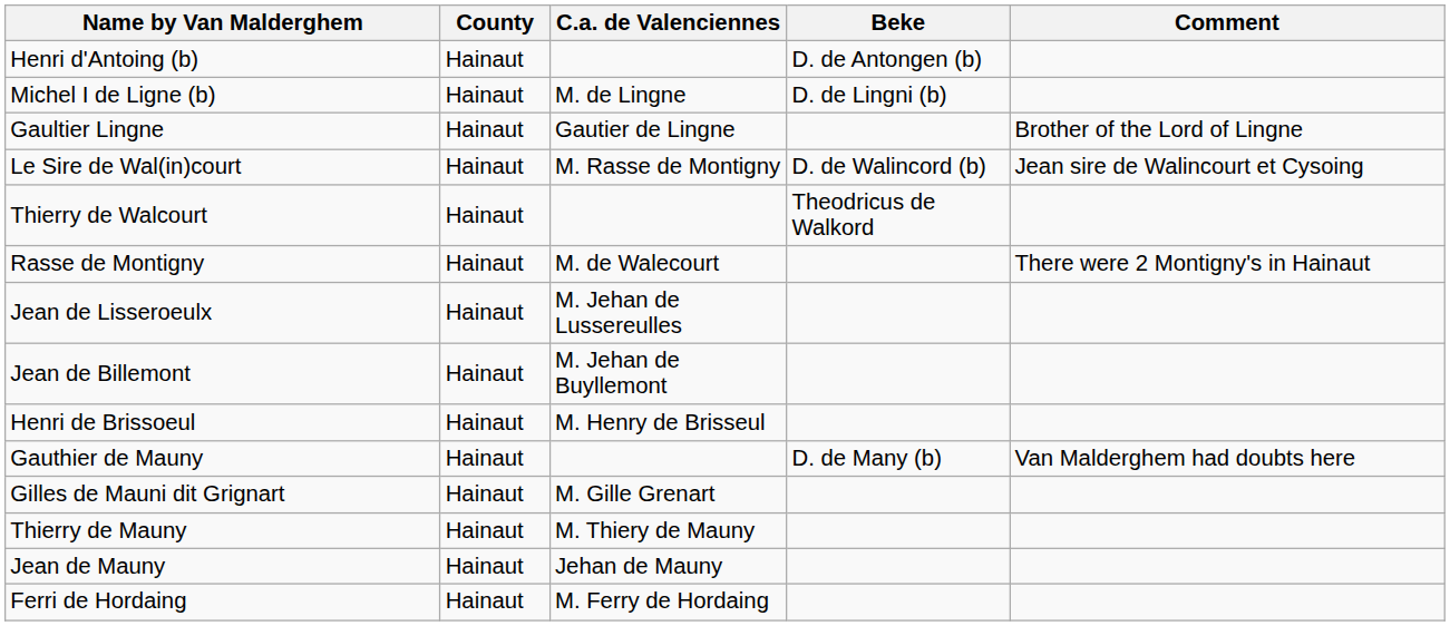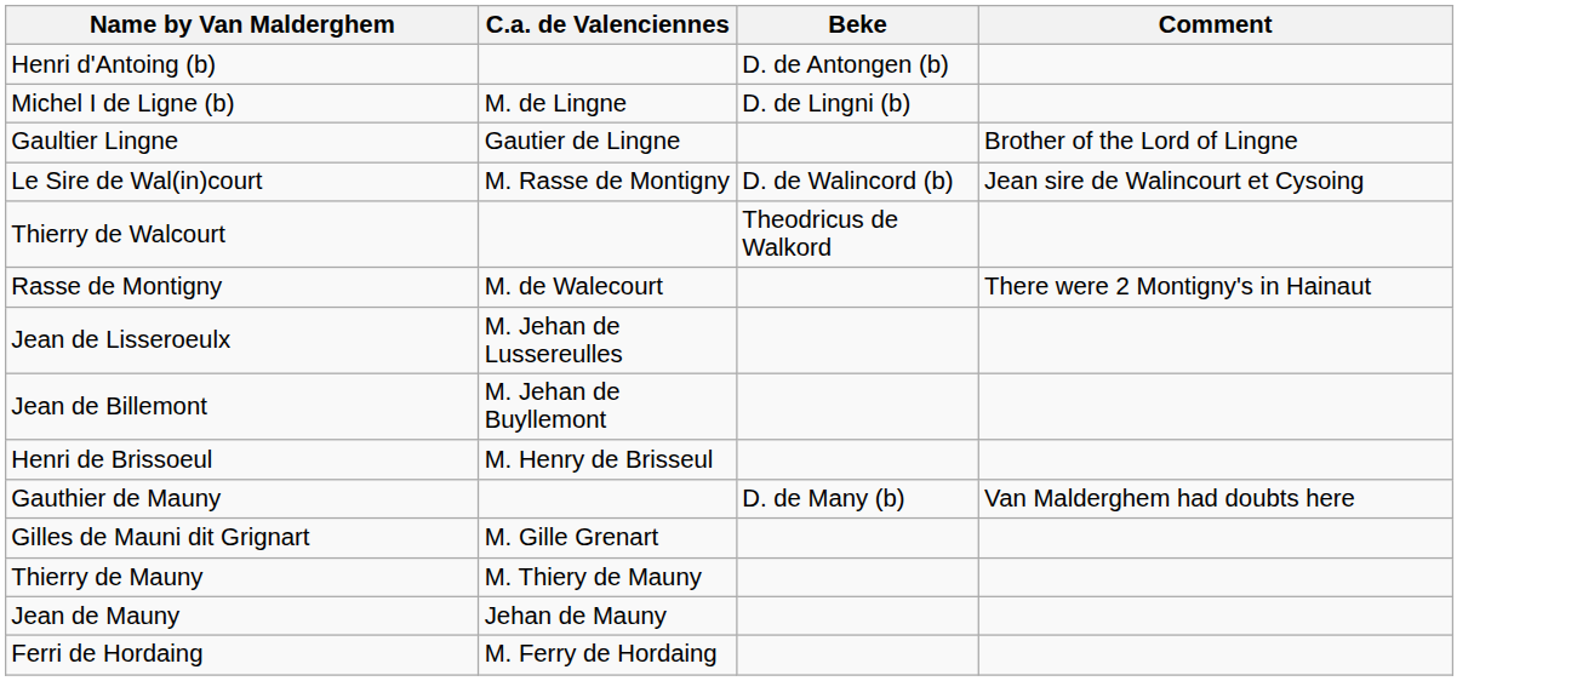 <table class="wikitable">
 <tr>
 <th width="300">Name by Van Malderghem</th>
-<th width="70">County</th>
 <th width="160">C.a. de Valenciennes</th>
 <th width="150">Beke</th>
 <th width="300">Comment</th>
 </tr>
 <tr>
 <td>Henri d'Antoing (b)</td>
-<td>Hainaut</td>
 <td></td>
 <td>D. de Antongen (b)</td>
 <td></td>
 </tr>
 <tr>
 <td>Michel I de Ligne (b)</td>
-<td>Hainaut</td>
 <td>M. de Lingne</td>
 <td>D. de Lingni (b)</td>
 <td></td>
 </tr>
 <tr>
 <td>Gaultier Lingne</td>
-<td>Hainaut</td>
 <td>Gautier de Lingne</td>
 <td></td>
 <td>Brother of the Lord of Lingne</td>
 </tr>
 <tr>
 <td>Le Sire de Wal(in)court</td>
-<td>Hainaut</td>
 <td>M. Rasse de Montigny</td>
 <td>D. de Walincord (b)</td>
 <td>Jean sire de Walincourt et Cysoing</td>
 </tr>
 <tr>
 <td>Thierry de Walcourt</td>
-<td>Hainaut</td>
 <td></td>
 <td>Theodricus de Walkord</td>
 <td></td>
 </tr>
 <tr>
 <td>Rasse de Montigny</td>
-<td>Hainaut</td>
 <td>M. de Walecourt</td>
 <td></td>
 <td>There were 2 Montigny's in Hainaut</td>
 </tr>
 <tr>
 <td>Jean de Lisseroeulx</td>
-<td>Hainaut</td>
 <td>M. Jehan de Lussereulles</td>
 <td></td>
 <td></td>
 </tr>
 <tr>
 <td>Jean de Billemont</td>
-<td>Hainaut</td>
 <td>M. Jehan de Buyllemont</td>
 <td></td>
 <td></td>
 </tr>
 <tr>
 <td>Henri de Brissoeul</td>
-<td>Hainaut</td>
 <td>M. Henry de Brisseul</td>
 <td></td>
 <td></td>
 </tr>
 <tr>
 <td>Gauthier de Mauny</td>
-<td>Hainaut</td>
 <td></td>
 <td>D. de Many (b)</td>
 <td>Van Malderghem had doubts here</td>
 </tr>
 <tr>
 <td>Gilles de Mauni dit Grignart</td>
-<td>Hainaut</td>
 <td>M. Gille Grenart</td>
 <td></td>
 <td></td>
 </tr>
 <tr>
 <td>Thierry de Mauny</td>
-<td>Hainaut</td>
 <td>M. Thiery de Mauny</td>
 <td></td>
 <td></td>
 </tr>
 <tr>
 <td>Jean de Mauny</td>
-<td>Hainaut</td>
 <td>Jehan de Mauny</td>
 <td></td>
 <td></td>
 </tr>
 <tr>
 <td>Ferri de Hordaing</td>
-<td>Hainaut</td>
 <td>M. Ferry de Hordaing</td>
 <td></td>
 <td></td>
 </tr>
 </table>
